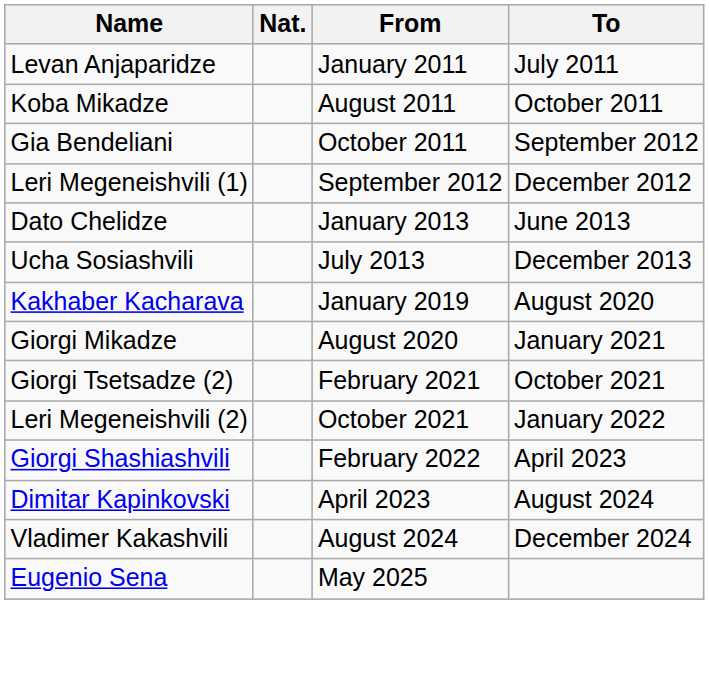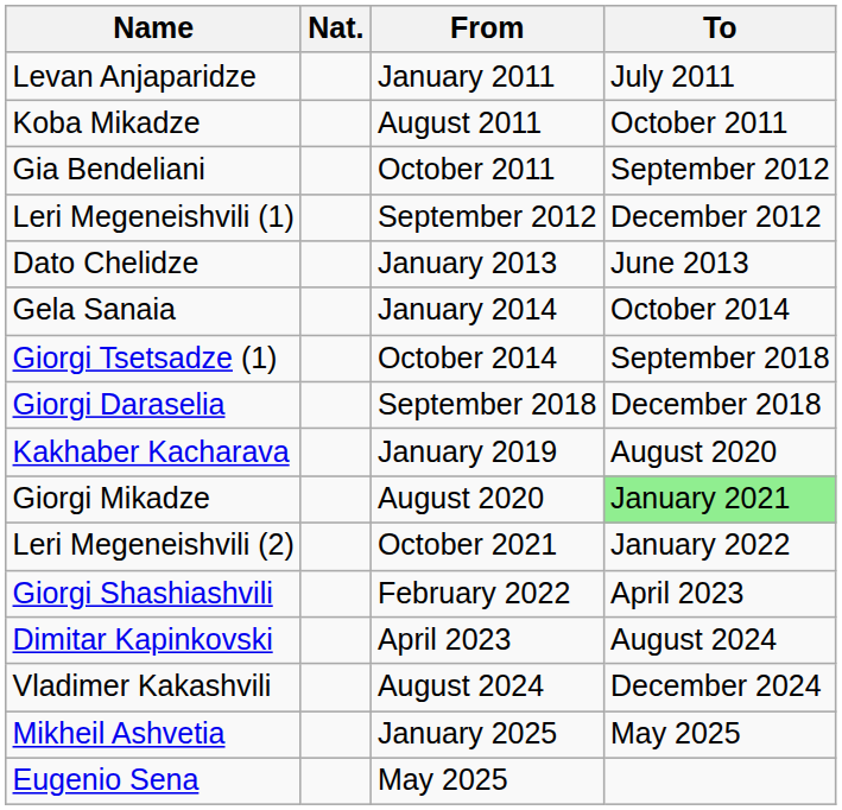 <table class="wikitable sortable" style="text-align: left; font-size: 100%;">
 <tr>
 <th>Name</th>
 <th>Nat.</th>
 <th>From</th>
 <th>To</th>
 </tr>
 <tr>
 <td>Levan Anjaparidze</td>
 <td></td>
 <td>January 2011</td>
 <td>July 2011</td>
 </tr>
 <tr>
 <td>Koba Mikadze</td>
 <td></td>
 <td>August 2011</td>
 <td>October 2011</td>
 </tr>
 <tr>
 <td>Gia Bendeliani</td>
 <td></td>
 <td>October 2011</td>
 <td>September 2012</td>
 </tr>
 <tr>
 <td>Leri Megeneishvili (1)</td>
 <td></td>
 <td>September 2012</td>
 <td>December 2012</td>
 </tr>
 <tr>
 <td>Dato Chelidze</td>
 <td></td>
 <td>January 2013</td>
 <td>June 2013</td>
 </tr>
 <tr>
-<td>Ucha Sosiashvili</td>
+<td>Gela Sanaia</td>
 <td></td>
-<td>July 2013</td>
-<td>December 2013</td>
+<td>January 2014</td>
+<td>October 2014</td>
+</tr>
+<tr>
+<td><a href='#'>Giorgi Tsetsadze</a> (1)</td>
+<td></td>
+<td>October 2014</td>
+<td>September 2018</td>
+</tr>
+<tr>
+<td><a href='#'>Giorgi Daraselia</a></td>
+<td></td>
+<td>September 2018</td>
+<td>December 2018</td>
 </tr>
 <tr>
 <td><a href='#'>Kakhaber Kacharava</a></td>
 <td></td>
 <td>January 2019</td>
 <td>August 2020</td>
 </tr>
 <tr>
 <td>Giorgi Mikadze</td>
 <td></td>
 <td>August 2020</td>
-<td>January 2021</td>
-</tr>
-<tr>
-<td>Giorgi Tsetsadze (2)</td>
-<td></td>
-<td>February 2021</td>
-<td>October 2021</td>
+<td style="background: lightgreen;">January 2021</td>
 </tr>
 <tr>
 <td>Leri Megeneishvili (2)</td>
 <td></td>
 <td>October 2021</td>
 <td>January 2022</td>
 </tr>
 <tr>
 <td><a href='#'>Giorgi Shashiashvili</a></td>
 <td></td>
 <td>February 2022</td>
 <td>April 2023</td>
 </tr>
 <tr>
 <td><a href='#'>Dimitar Kapinkovski</a></td>
 <td></td>
 <td>April 2023</td>
 <td>August 2024</td>
 </tr>
 <tr>
 <td>Vladimer Kakashvili</td>
 <td></td>
 <td>August 2024</td>
 <td>December 2024</td>
 </tr>
 <tr>
+<td><a href='#'>Mikheil Ashvetia</a></td>
+<td></td>
+<td>January 2025</td>
+<td>May 2025</td>
+</tr>
+<tr>
 <td><a href='#'>Eugenio Sena</a></td>
 <td></td>
 <td>May 2025</td>
 <td></td>
 </tr>
 </table>
